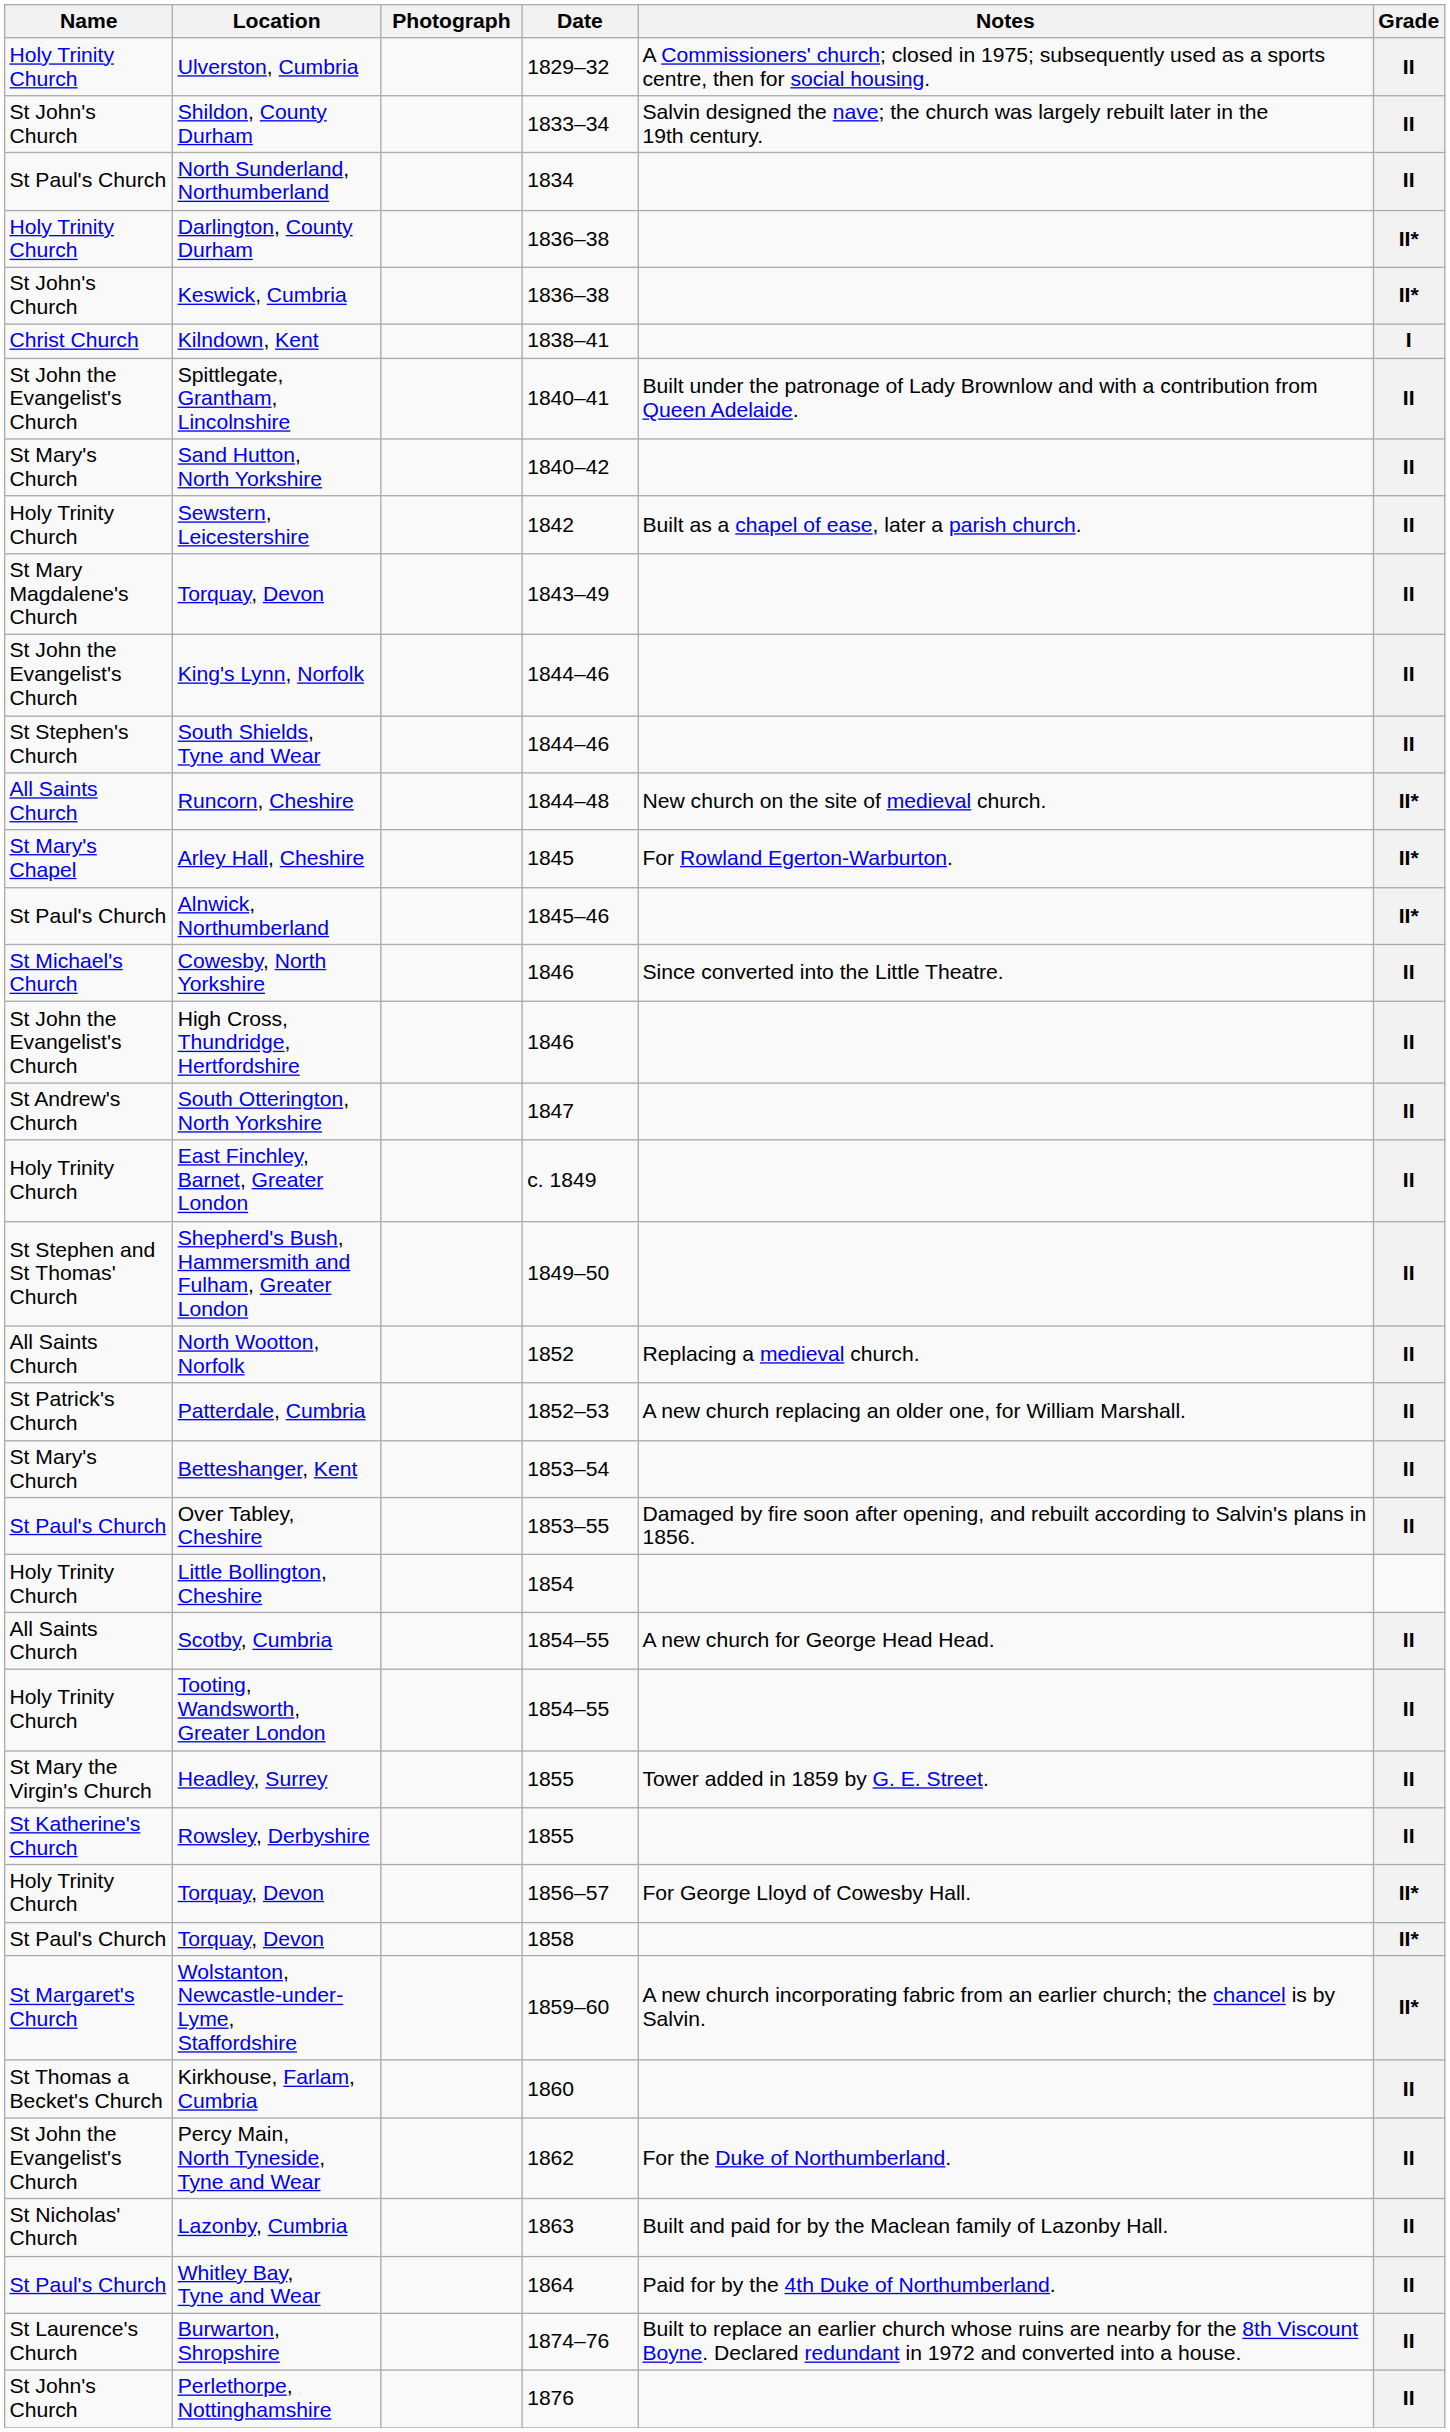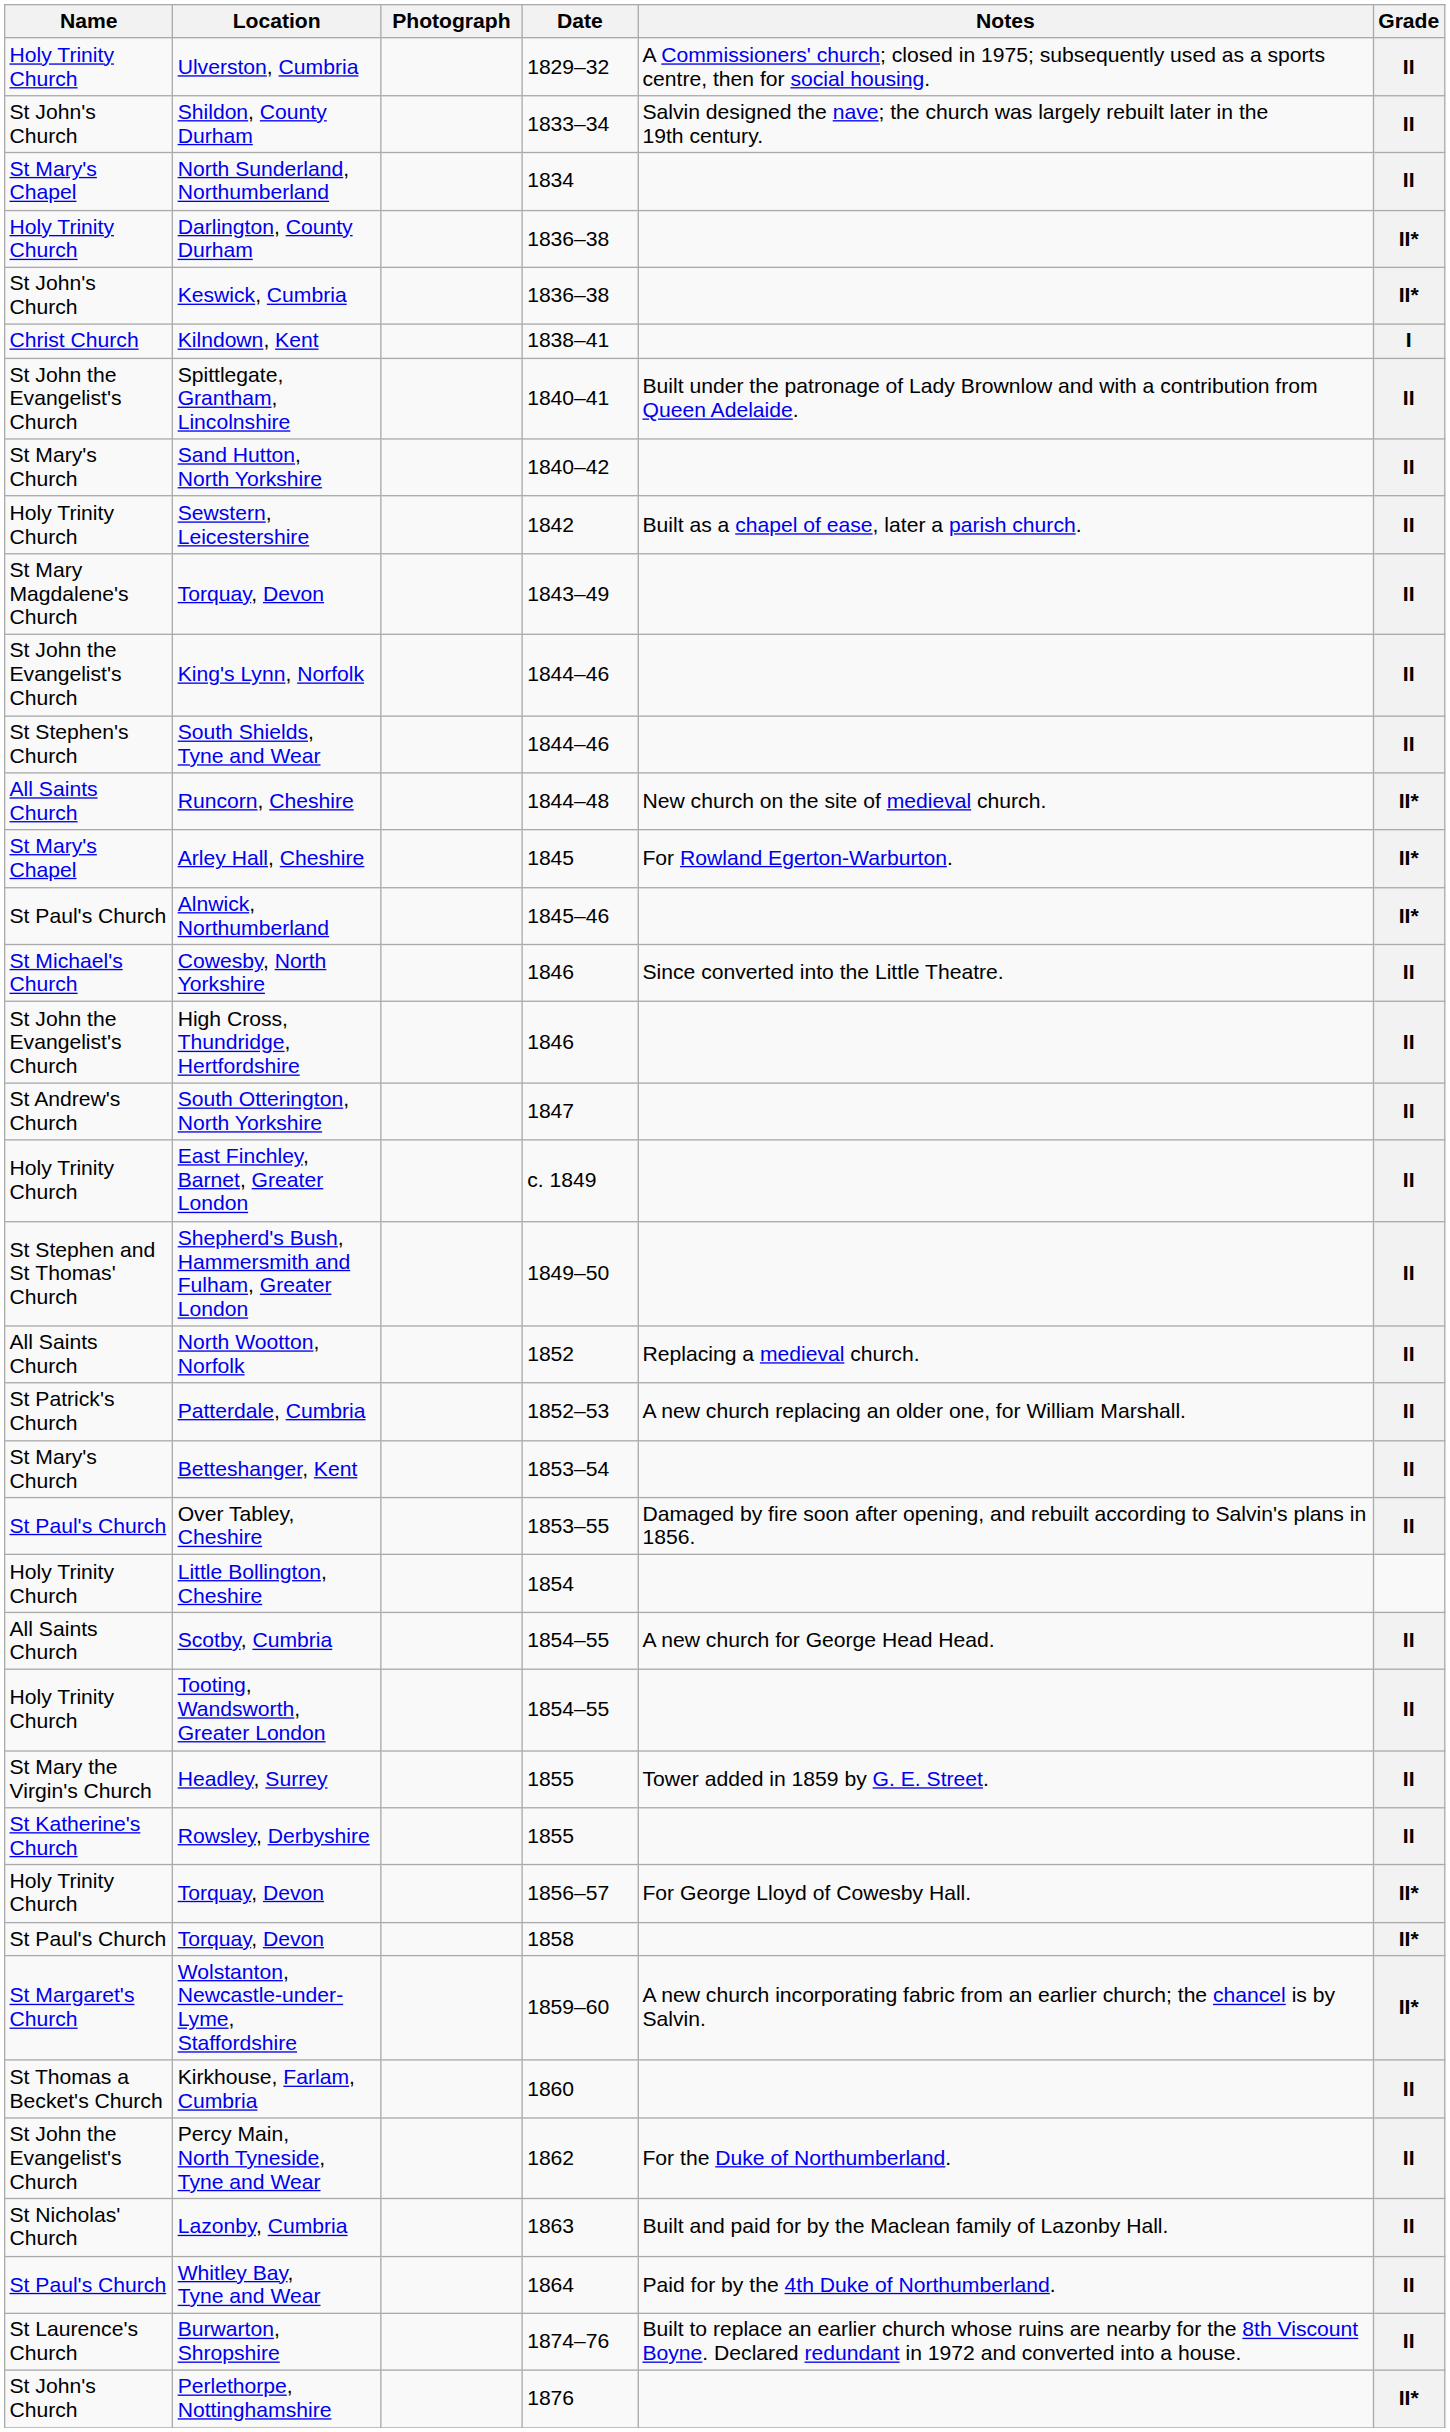 <table class="wikitable sortable">
 <tr>
 <th style="width:120px">Name</th>
 <th style="width:150px">Location</th>
 <th style="width:100px" class="unsortable">Photograph</th>
 <th style="width:80px">Date</th>
 <th style="width:550px" class="unsortable">Notes</th>
 <th style="width:24px">Grade</th>
 </tr>
 <tr>
 <td><a href='#'>Holy Trinity Church</a></td>
 <td><a href='#'>Ulverston</a>, <a href='#'>Cumbria</a><br><small></small></td>
 <td></td>
 <td>1829–32</td>
 <td>A <a href='#'>Commissioners' church</a>; closed in 1975; subsequently used as a sports centre, then for <a href='#'>social housing</a>.</td>
 <th>II</th>
 </tr>
 <tr>
 <td>St John's Church</td>
 <td><a href='#'>Shildon</a>, <a href='#'>County Durham</a><br><small></small></td>
 <td></td>
 <td>1833–34</td>
 <td>Salvin designed the <a href='#'>nave</a>; the church was largely rebuilt later in the 19th century.</td>
 <th>II</th>
 </tr>
 <tr>
-<td>St Paul's Church</td>
+<td><a href='#'>St Mary's Chapel</a></td>
 <td><a href='#'>North Sunderland</a>, <a href='#'>Northumberland</a><br><small></small></td>
 <td></td>
 <td>1834</td>
 <td></td>
 <th>II</th>
 </tr>
 <tr>
 <td><a href='#'>Holy Trinity Church</a></td>
 <td><a href='#'>Darlington</a>, <a href='#'>County Durham</a><br><small></small></td>
 <td></td>
 <td>1836–38</td>
 <td></td>
 <th>II*</th>
 </tr>
 <tr>
 <td>St John's Church</td>
 <td><a href='#'>Keswick</a>, <a href='#'>Cumbria</a><br><small></small></td>
 <td></td>
 <td>1836–38</td>
 <td></td>
 <th>II*</th>
 </tr>
 <tr>
 <td><a href='#'>Christ Church</a></td>
 <td><a href='#'>Kilndown</a>, <a href='#'>Kent</a><br><small></small></td>
 <td></td>
 <td>1838–41</td>
 <td></td>
 <th>I</th>
 </tr>
 <tr>
 <td>St John the Evangelist's Church</td>
 <td>Spittlegate, <a href='#'>Grantham</a>, <a href='#'>Lincolnshire</a><br><small></small></td>
 <td></td>
 <td>1840–41</td>
 <td>Built under the patronage of Lady Brownlow and with a contribution from <a href='#'>Queen Adelaide</a>.</td>
 <th>II</th>
 </tr>
 <tr>
 <td>St Mary's Church</td>
 <td><a href='#'>Sand Hutton</a>,<br><a href='#'>North Yorkshire</a><br><small></small></td>
 <td></td>
 <td>1840–42</td>
 <td></td>
 <th>II</th>
 </tr>
 <tr>
 <td>Holy Trinity Church</td>
 <td><a href='#'>Sewstern</a>, <a href='#'>Leicestershire</a><br><small></small></td>
 <td></td>
 <td>1842</td>
 <td>Built as a <a href='#'>chapel of ease</a>, later a <a href='#'>parish church</a>.</td>
 <th>II</th>
 </tr>
 <tr>
 <td>St Mary Magdalene's Church</td>
 <td><a href='#'>Torquay</a>, <a href='#'>Devon</a><br><small></small></td>
 <td></td>
 <td>1843–49</td>
 <td></td>
 <th>II</th>
 </tr>
 <tr>
 <td>St John the Evangelist's Church</td>
 <td><a href='#'>King's Lynn</a>, <a href='#'>Norfolk</a><br><small></small></td>
 <td></td>
 <td>1844–46</td>
 <td></td>
 <th>II</th>
 </tr>
 <tr>
 <td>St Stephen's Church</td>
 <td><a href='#'>South Shields</a>,<br><a href='#'>Tyne and Wear</a><br><small></small></td>
 <td></td>
 <td>1844–46</td>
 <td></td>
 <th>II</th>
 </tr>
 <tr>
 <td><a href='#'>All Saints Church</a></td>
 <td><a href='#'>Runcorn</a>, <a href='#'>Cheshire</a><br><small></small></td>
 <td></td>
 <td>1844–48</td>
 <td>New church on the site of <a href='#'>medieval</a> church.</td>
 <th>II*</th>
 </tr>
 <tr>
 <td><a href='#'>St Mary's Chapel</a></td>
 <td><a href='#'>Arley Hall</a>, <a href='#'>Cheshire</a><br><small></small></td>
 <td></td>
 <td>1845</td>
 <td>For <a href='#'>Rowland Egerton-Warburton</a>.</td>
 <th>II*</th>
 </tr>
 <tr>
 <td>St Paul's Church</td>
 <td><a href='#'>Alnwick</a>, <a href='#'>Northumberland</a><br><small></small></td>
 <td></td>
 <td>1845–46</td>
 <td></td>
 <th>II*</th>
 </tr>
 <tr>
 <td><a href='#'>St Michael's Church</a></td>
 <td><a href='#'>Cowesby</a>, <a href='#'>North Yorkshire</a><br><small></small></td>
 <td></td>
 <td>1846</td>
 <td>Since converted into the Little Theatre.</td>
 <th>II</th>
 </tr>
 <tr>
 <td>St John the Evangelist's Church</td>
 <td>High Cross, <a href='#'>Thundridge</a>, <a href='#'>Hertfordshire</a><br><small></small></td>
 <td></td>
 <td>1846</td>
 <td></td>
 <th>II</th>
 </tr>
 <tr>
 <td>St Andrew's Church</td>
 <td><a href='#'>South Otterington</a>,<br><a href='#'>North Yorkshire</a><br><small></small></td>
 <td></td>
 <td>1847</td>
 <td></td>
 <th>II</th>
 </tr>
 <tr>
 <td>Holy Trinity Church</td>
 <td><a href='#'>East Finchley</a>, <a href='#'>Barnet</a>, <a href='#'>Greater London</a><br><small></small></td>
 <td></td>
 <td>c. 1849</td>
 <td></td>
 <th>II</th>
 </tr>
 <tr>
 <td>St Stephen and St Thomas' Church</td>
 <td><a href='#'>Shepherd's Bush</a>, <a href='#'>Hammersmith and Fulham</a>, <a href='#'>Greater London</a><br><small></small></td>
 <td></td>
 <td>1849–50</td>
 <td></td>
 <th>II</th>
 </tr>
 <tr>
 <td>All Saints Church</td>
 <td><a href='#'>North Wootton</a>, <a href='#'>Norfolk</a><br><small></small></td>
 <td></td>
 <td>1852</td>
 <td>Replacing a <a href='#'>medieval</a> church.</td>
 <th>II</th>
 </tr>
 <tr>
 <td>St Patrick's Church</td>
 <td><a href='#'>Patterdale</a>, <a href='#'>Cumbria</a><br><small></small></td>
 <td></td>
 <td>1852–53</td>
 <td>A new church replacing an older one, for William Marshall.</td>
 <th>II</th>
 </tr>
 <tr>
 <td>St Mary's Church</td>
 <td><a href='#'>Betteshanger</a>, <a href='#'>Kent</a><br><small></small></td>
 <td></td>
 <td>1853–54</td>
 <td></td>
 <th>II</th>
 </tr>
 <tr>
 <td><a href='#'>St Paul's Church</a></td>
 <td>Over Tabley, <a href='#'>Cheshire</a><br><small></small></td>
 <td></td>
 <td>1853–55</td>
 <td>Damaged by fire soon after opening, and rebuilt according to Salvin's plans in 1856.</td>
 <th>II</th>
 </tr>
 <tr>
 <td>Holy Trinity Church</td>
 <td><a href='#'>Little Bollington</a>, <a href='#'>Cheshire</a><br><small></small></td>
 <td></td>
 <td>1854</td>
 <td></td>
 <td></td>
 </tr>
 <tr>
 <td>All Saints Church</td>
 <td><a href='#'>Scotby</a>, <a href='#'>Cumbria</a><br><small></small></td>
 <td></td>
 <td>1854–55</td>
 <td>A new church for George Head Head.</td>
 <th>II</th>
 </tr>
 <tr>
 <td>Holy Trinity Church</td>
 <td><a href='#'>Tooting</a>, <a href='#'>Wandsworth</a>, <a href='#'>Greater London</a><br><small></small></td>
 <td></td>
 <td>1854–55</td>
 <td></td>
 <th>II</th>
 </tr>
 <tr>
 <td>St Mary the Virgin's Church</td>
 <td><a href='#'>Headley</a>, <a href='#'>Surrey</a><br><small></small></td>
 <td></td>
 <td>1855</td>
 <td>Tower added in 1859 by <a href='#'>G. E. Street</a>.</td>
 <th>II</th>
 </tr>
 <tr>
 <td><a href='#'>St Katherine's Church</a></td>
 <td><a href='#'>Rowsley</a>, <a href='#'>Derbyshire</a><br><small></small></td>
 <td></td>
 <td>1855</td>
 <td></td>
 <th>II</th>
 </tr>
 <tr>
 <td>Holy Trinity Church</td>
 <td><a href='#'>Torquay</a>, <a href='#'>Devon</a><br><small></small></td>
 <td></td>
 <td>1856–57</td>
 <td>For George Lloyd of Cowesby Hall.</td>
 <th>II*</th>
 </tr>
 <tr>
 <td>St Paul's Church</td>
 <td><a href='#'>Torquay</a>, <a href='#'>Devon</a><br><small></small></td>
 <td></td>
 <td>1858</td>
 <td></td>
 <th>II*</th>
 </tr>
 <tr>
 <td><a href='#'>St Margaret's Church</a></td>
 <td><a href='#'>Wolstanton</a>,<br><a href='#'>Newcastle-under-Lyme</a>,<br><a href='#'>Staffordshire</a><br><small></small></td>
 <td></td>
 <td>1859–60</td>
 <td>A new church incorporating fabric from an earlier church; the <a href='#'>chancel</a> is by Salvin.</td>
 <th>II*</th>
 </tr>
 <tr>
 <td>St Thomas a Becket's Church</td>
 <td>Kirkhouse, <a href='#'>Farlam</a>, <a href='#'>Cumbria</a><br><small></small></td>
 <td></td>
 <td>1860</td>
 <td></td>
 <th>II</th>
 </tr>
 <tr>
 <td>St John the Evangelist's Church</td>
 <td>Percy Main,<br><a href='#'>North Tyneside</a>,<br><a href='#'>Tyne and Wear</a><br><small></small></td>
 <td></td>
 <td>1862</td>
 <td>For the <a href='#'>Duke of Northumberland</a>.</td>
 <th>II</th>
 </tr>
 <tr>
 <td>St Nicholas' Church</td>
 <td><a href='#'>Lazonby</a>, <a href='#'>Cumbria</a><br><small></small></td>
 <td></td>
 <td>1863</td>
 <td>Built and paid for by the Maclean family of Lazonby Hall.</td>
 <th>II</th>
 </tr>
 <tr>
 <td><a href='#'>St Paul's Church</a></td>
 <td><a href='#'>Whitley Bay</a>,<br><a href='#'>Tyne and Wear</a><br><small></small></td>
 <td></td>
 <td>1864</td>
 <td>Paid for by the <a href='#'>4th Duke of Northumberland</a>.</td>
 <th>II</th>
 </tr>
 <tr>
 <td>St Laurence's Church</td>
 <td><a href='#'>Burwarton</a>, <a href='#'>Shropshire</a><br><small></small></td>
 <td></td>
 <td>1874–76</td>
 <td>Built to replace an earlier church whose ruins are nearby for the <a href='#'>8th Viscount Boyne</a>.  Declared <a href='#'>redundant</a> in 1972 and converted into a house.</td>
 <th>II</th>
 </tr>
 <tr>
 <td>St John's Church</td>
 <td><a href='#'>Perlethorpe</a>, <a href='#'>Nottinghamshire</a><br><small></small></td>
 <td></td>
 <td>1876</td>
 <td></td>
-<th>II</th>
+<th>II*</th>
 </tr>
 <tr>
 </tr>
 </table>
